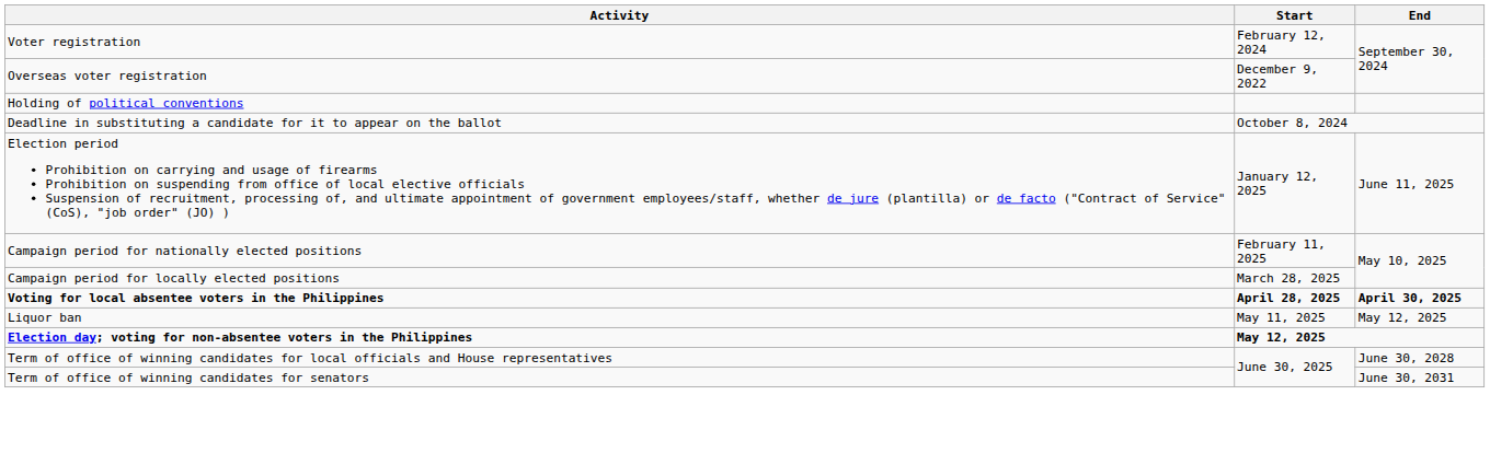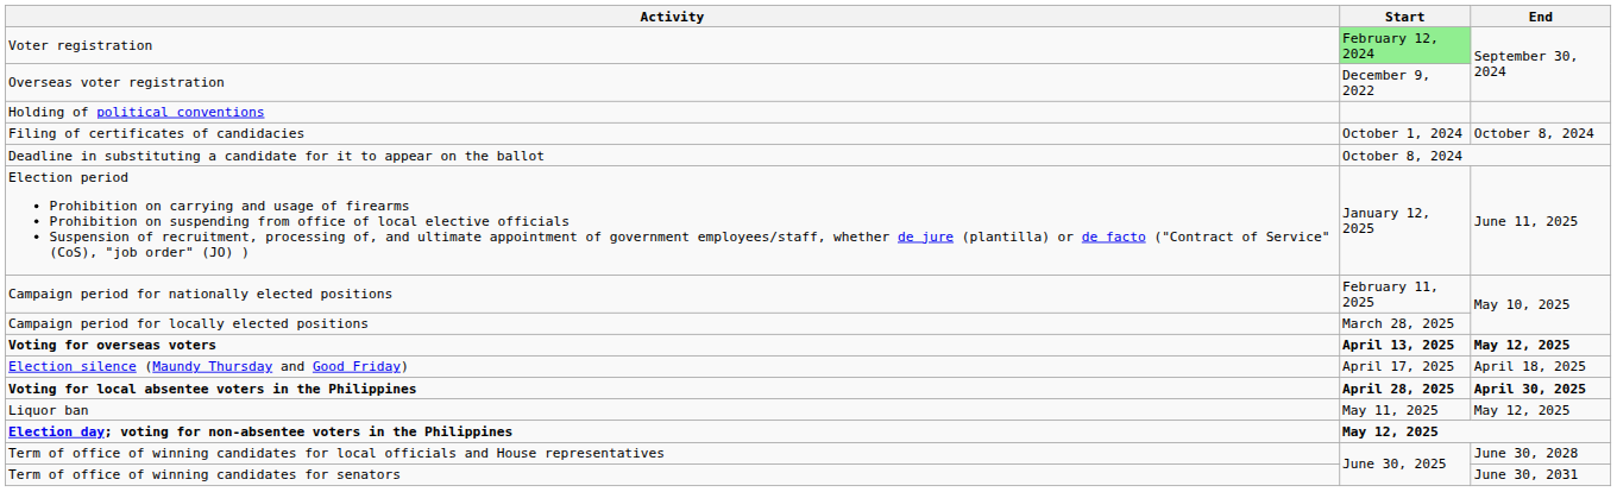 <table class="wikitable">
 <tr>
 <th>Activity</th>
 <th>Start</th>
 <th>End</th>
 </tr>
 <tr>
 <td>Voter registration</td>
-<td>February 12, 2024</td>
+<td style="background: lightgreen;">February 12, 2024</td>
 <td rowspan="2">September 30, 2024</td>
 </tr>
 <tr>
 <td>Overseas voter registration</td>
 <td>December 9, 2022</td>
 </tr>
 <tr>
 <td>Holding of <a href='#'>political conventions</a></td>
 <td></td>
 <td></td>
+</tr>
+<tr>
+<td>Filing of certificates of candidacies</td>
+<td>October 1, 2024</td>
+<td>October 8, 2024</td>
 </tr>
 <tr>
 <td>Deadline in substituting a candidate for it to appear on the ballot</td>
 <td colspan="2">October 8, 2024</td>
 </tr>
 <tr>
 <td>Election period<br><ul><li>Prohibition on carrying and usage of firearms</li><li>Prohibition on suspending from office of local elective officials</li><li>Suspension of recruitment, processing of, and ultimate appointment of government employees/staff, whether <a href='#'>de jure</a> (plantilla) or <a href='#'>de facto</a> ("Contract of Service" (CoS), "job order" (JO) )</li></ul></td>
 <td>January 12, 2025</td>
 <td>June 11, 2025</td>
 </tr>
 <tr>
 <td>Campaign period for nationally elected positions</td>
 <td>February 11, 2025</td>
 <td rowspan="2">May 10, 2025</td>
 </tr>
 <tr>
 <td>Campaign period for locally elected positions</td>
 <td>March 28, 2025</td>
+</tr>
+<tr>
+<td><strong>Voting for overseas voters</strong></td>
+<td><strong>April 13, 2025</strong></td>
+<td><strong>May 12, 2025</strong></td>
+</tr>
+<tr>
+<td><a href='#'>Election silence</a> (<a href='#'>Maundy Thursday</a> and <a href='#'>Good Friday</a>)</td>
+<td>April 17, 2025</td>
+<td>April 18, 2025</td>
 </tr>
 <tr>
 <td><strong>Voting for local absentee voters in the Philippines</strong></td>
 <td><strong>April 28, 2025</strong></td>
 <td><strong>April 30, 2025</strong></td>
 </tr>
 <tr>
 <td>Liquor ban</td>
 <td>May 11, 2025</td>
 <td>May 12, 2025</td>
 </tr>
 <tr>
 <td><strong><a href='#'>Election day</a>; voting for non-absentee voters in the Philippines</strong></td>
 <td colspan="2"><strong>May 12, 2025</strong></td>
 </tr>
 <tr>
 <td>Term of office of winning candidates for local officials and House representatives</td>
 <td rowspan="2">June 30, 2025</td>
 <td>June 30, 2028</td>
 </tr>
 <tr>
 <td>Term of office of winning candidates for senators</td>
 <td>June 30, 2031</td>
 </tr>
 </table>
